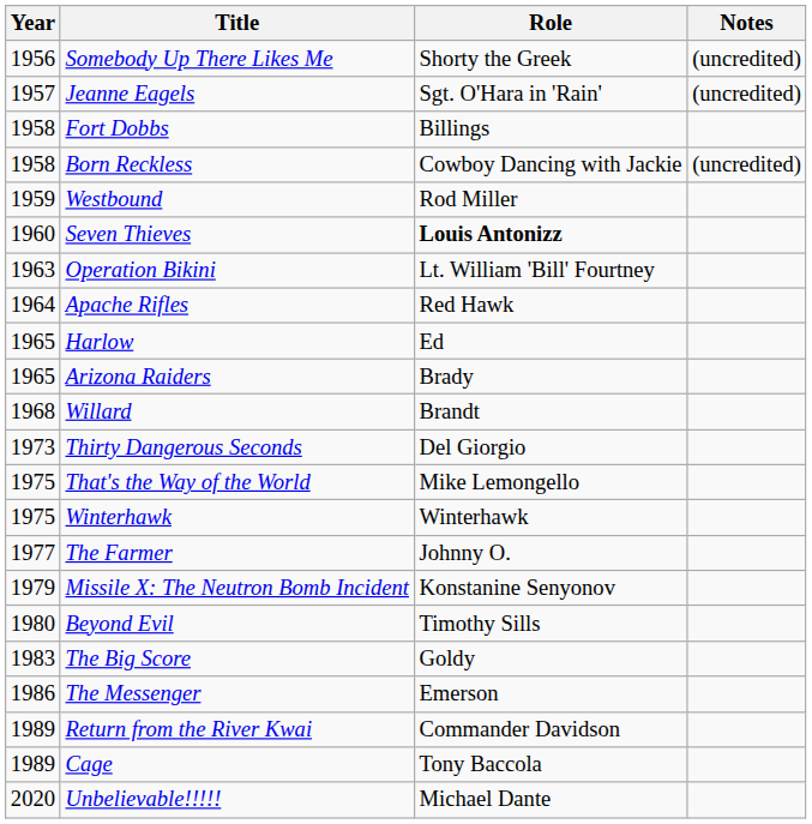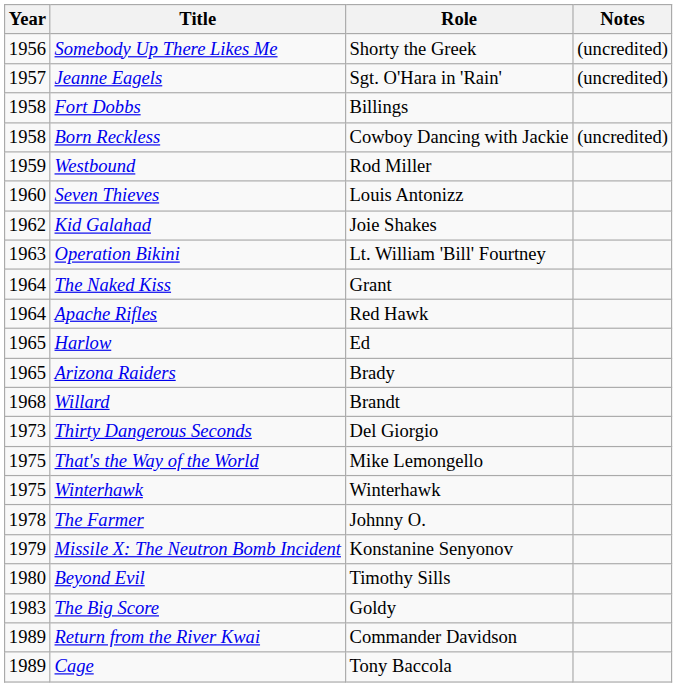 <table class="wikitable sortable">
 <tr>
 <th>Year</th>
 <th>Title</th>
 <th>Role</th>
 <th class="unsortable">Notes</th>
 </tr>
 <tr>
 <td>1956</td>
 <td><em><a href='#'>Somebody Up There Likes Me</a></em></td>
 <td>Shorty the Greek</td>
 <td>(uncredited)</td>
 </tr>
 <tr>
 <td>1957</td>
 <td><em><a href='#'>Jeanne Eagels</a></em></td>
 <td>Sgt. O'Hara in 'Rain'</td>
 <td>(uncredited)</td>
 </tr>
 <tr>
 <td>1958</td>
 <td><em><a href='#'>Fort Dobbs</a></em></td>
 <td>Billings</td>
 <td></td>
 </tr>
 <tr>
 <td>1958</td>
 <td><em><a href='#'>Born Reckless</a></em></td>
 <td>Cowboy Dancing with Jackie</td>
 <td>(uncredited)</td>
 </tr>
 <tr>
 <td>1959</td>
 <td><em><a href='#'>Westbound</a></em></td>
 <td>Rod Miller</td>
 <td></td>
 </tr>
 <tr>
 <td>1960</td>
 <td><em><a href='#'>Seven Thieves</a></em></td>
-<td><strong>Louis Antonizz</strong></td>
+<td>Louis Antonizz</td>
+<td></td>
+</tr>
+<tr>
+<td>1962</td>
+<td><em><a href='#'>Kid Galahad</a></em></td>
+<td>Joie Shakes</td>
 <td></td>
 </tr>
 <tr>
 <td>1963</td>
 <td><em><a href='#'>Operation Bikini</a></em></td>
 <td>Lt. William 'Bill' Fourtney</td>
+<td></td>
+</tr>
+<tr>
+<td>1964</td>
+<td><em><a href='#'>The Naked Kiss</a></em></td>
+<td>Grant</td>
 <td></td>
 </tr>
 <tr>
 <td>1964</td>
 <td><em><a href='#'>Apache Rifles</a></em></td>
 <td>Red Hawk</td>
 <td></td>
 </tr>
 <tr>
 <td>1965</td>
 <td><em><a href='#'>Harlow</a></em></td>
 <td>Ed</td>
 <td></td>
 </tr>
 <tr>
 <td>1965</td>
 <td><em><a href='#'>Arizona Raiders</a></em></td>
 <td>Brady</td>
 <td></td>
 </tr>
 <tr>
 <td>1968</td>
 <td><em><a href='#'>Willard</a></em></td>
 <td>Brandt</td>
 <td></td>
 </tr>
 <tr>
 <td>1973</td>
 <td><em><a href='#'>Thirty Dangerous Seconds</a></em></td>
 <td>Del Giorgio</td>
 <td></td>
 </tr>
 <tr>
 <td>1975</td>
 <td><em><a href='#'>That's the Way of the World</a></em></td>
 <td>Mike Lemongello</td>
 <td></td>
 </tr>
 <tr>
 <td>1975</td>
 <td><em><a href='#'>Winterhawk</a></em></td>
 <td>Winterhawk</td>
 <td></td>
 </tr>
 <tr>
-<td>1977</td>
+<td>1978</td>
 <td><em><a href='#'>The Farmer</a></em></td>
 <td>Johnny O.</td>
 <td></td>
 </tr>
 <tr>
 <td>1979</td>
 <td><em><a href='#'>Missile X: The Neutron Bomb Incident</a></em></td>
 <td>Konstanine Senyonov</td>
 <td></td>
 </tr>
 <tr>
 <td>1980</td>
 <td><em><a href='#'>Beyond Evil</a></em></td>
 <td>Timothy Sills</td>
 <td></td>
 </tr>
 <tr>
 <td>1983</td>
 <td><em><a href='#'>The Big Score</a></em></td>
 <td>Goldy</td>
 <td></td>
 </tr>
 <tr>
-<td>1986</td>
-<td><em><a href='#'>The Messenger</a></em></td>
-<td>Emerson</td>
-<td></td>
-</tr>
-<tr>
 <td>1989</td>
 <td><em><a href='#'>Return from the River Kwai</a></em></td>
 <td>Commander Davidson</td>
 <td></td>
 </tr>
 <tr>
 <td>1989</td>
 <td><em><a href='#'>Cage</a></em></td>
 <td>Tony Baccola</td>
 <td></td>
 </tr>
-<tr>
-<td>2020</td>
-<td><em><a href='#'>Unbelievable!!!!!</a></em></td>
-<td>Michael Dante</td>
-<td></td>
-</tr>
 </table>
